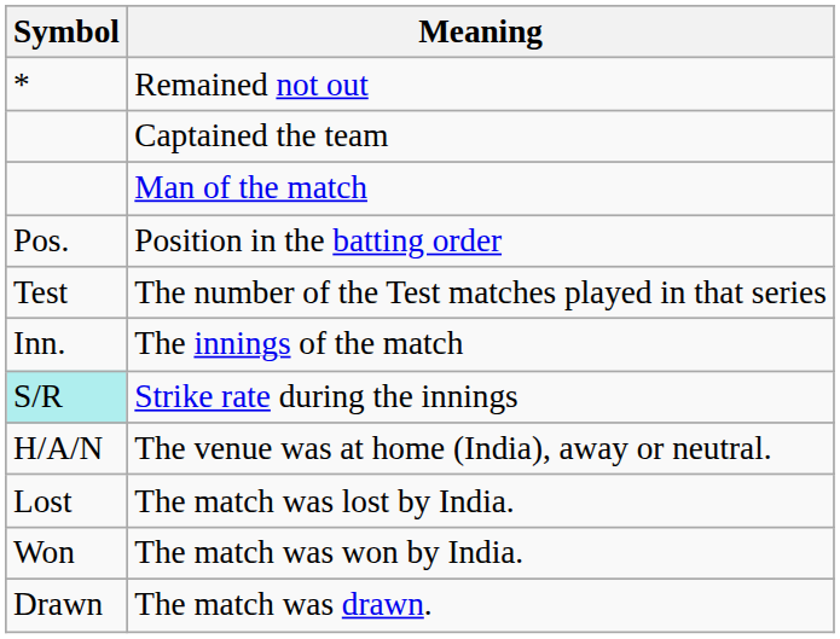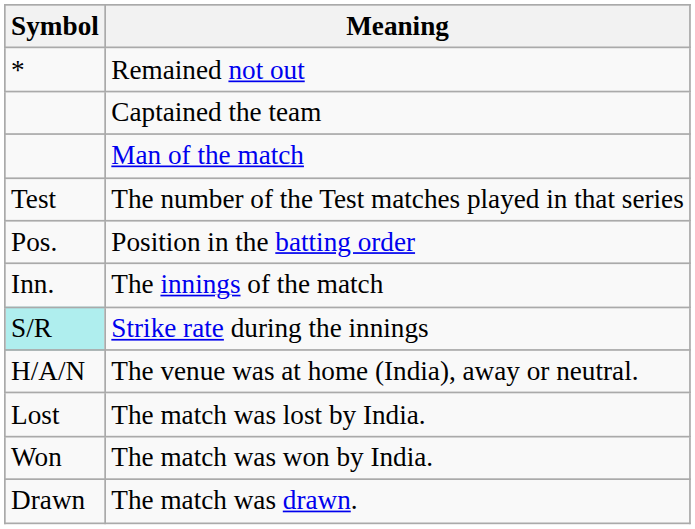 <table class="wikitable" border="1">
 <tr>
 <th>Symbol</th>
 <th>Meaning</th>
 </tr>
 <tr>
 <td>*</td>
 <td>Remained <a href='#'>not out</a></td>
 </tr>
 <tr>
 <td></td>
 <td>Captained the team</td>
 </tr>
 <tr>
 <td></td>
 <td><a href='#'>Man of the match</a></td>
 </tr>
 <tr>
+<td>Test</td>
+<td>The number of the Test matches played in that series</td>
+</tr>
+<tr>
 <td>Pos.</td>
 <td>Position in the <a href='#'>batting order</a></td>
-</tr>
-<tr>
-<td>Test</td>
-<td>The number of the Test matches played in that series</td>
 </tr>
 <tr>
 <td>Inn.</td>
 <td>The <a href='#'>innings</a> of the match</td>
 </tr>
 <tr>
 <td style="background: paleturquoise;">S/R</td>
 <td><a href='#'>Strike rate</a> during the innings</td>
 </tr>
 <tr>
 <td>H/A/N</td>
 <td>The venue was at home (India), away or neutral.</td>
 </tr>
 <tr>
 <td>Lost</td>
 <td>The match was lost by India.</td>
 </tr>
 <tr>
 <td>Won</td>
 <td>The match was won by India.</td>
 </tr>
 <tr>
 <td>Drawn</td>
 <td>The match was <a href='#'>drawn</a>.</td>
 </tr>
 </table>
